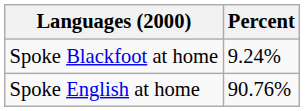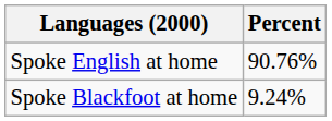 <table class="wikitable sortable collapsible" style="font-size: 90%;">
 <tr>
 <th>Languages (2000)</th>
 <th>Percent</th>
 </tr>
 <tr>
+<td>Spoke <a href='#'>English</a> at home</td>
+<td>90.76%</td>
+</tr>
+<tr>
 <td>Spoke <a href='#'>Blackfoot</a> at home</td>
 <td>9.24%</td>
 </tr>
-<tr>
-<td>Spoke <a href='#'>English</a> at home</td>
-<td>90.76%</td>
-</tr>
 </table>
